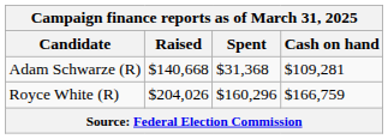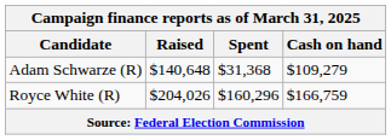 <table class="wikitable sortable">
 <tr>
 <th colspan=4>Campaign finance reports as of March 31, 2025</th>
 </tr>
 <tr style="text-align:center;">
 <th>Candidate</th>
 <th>Raised</th>
 <th>Spent</th>
 <th>Cash on hand</th>
 </tr>
 <tr>
 <td>Adam Schwarze (R)</td>
-<td>$140,668</td>
+<td>$140,648</td>
 <td>$31,368</td>
-<td>$109,281</td>
+<td>$109,279</td>
 </tr>
 <tr>
 <td>Royce White (R)</td>
 <td>$204,026</td>
 <td>$160,296</td>
 <td>$166,759</td>
 </tr>
 <tr>
 <th colspan="4"><small>Source: <a href='#'>Federal Election Commission</a></small></th>
 </tr>
 </table>
